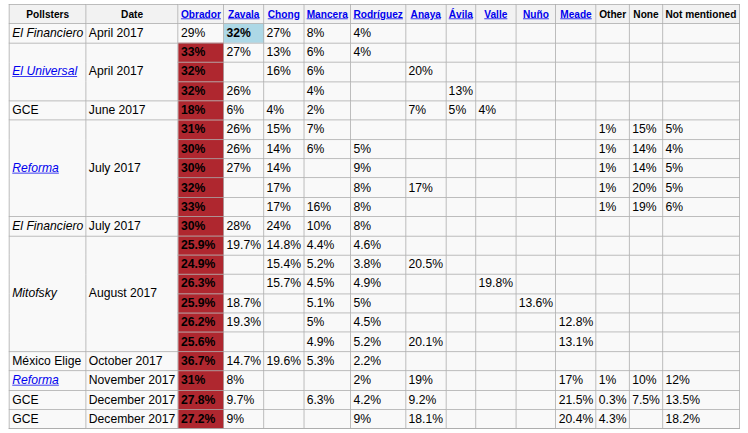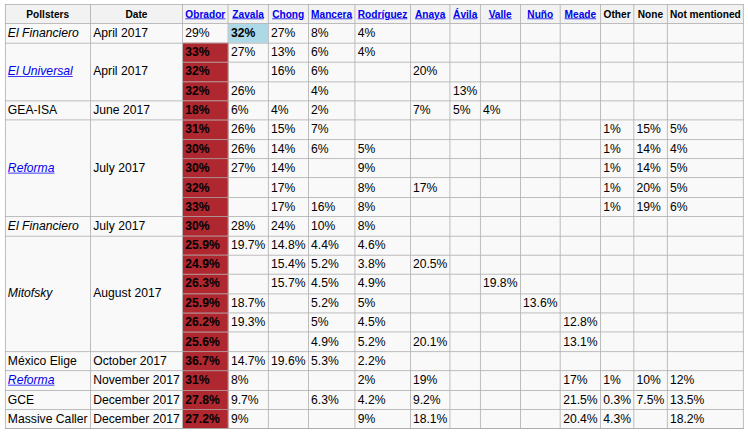 <table class="wikitable sortable" style="margin:1em auto;">
 <tr>
 <th><small>Pollsters</small></th>
 <th><small>Date</small></th>
 <th><small><a href='#'>Obrador</a></small></th>
 <th><small><a href='#'>Zavala</a></small></th>
 <th><small><a href='#'>Chong</a></small></th>
 <th><small><a href='#'>Mancera</a></small></th>
 <th><small><a href='#'>Rodríguez</a></small></th>
 <th><small><a href='#'>Anaya</a></small></th>
 <th><small><a href='#'>Ávila</a></small></th>
 <th><small><a href='#'>Valle</a></small></th>
 <th><small><a href='#'>Nuño</a></small></th>
 <th><small><a href='#'>Meade</a></small></th>
 <th><small>Other</small></th>
 <th><small>None</small></th>
 <th><small>Not mentioned</small></th>
 </tr>
 <tr>
 <td><em>El Financiero</em></td>
 <td>April 2017</td>
 <td>29%</td>
 <td bgcolor="Lightblue"><strong>32%</strong></td>
 <td>27%</td>
 <td>8%</td>
 <td>4%</td>
 <td></td>
 <td></td>
 <td></td>
 <td></td>
 <td></td>
 <td></td>
 <td></td>
 <td></td>
 </tr>
 <tr>
 <td rowspan=3><em><a href='#'>El Universal</a></em></td>
 <td rowspan=3>April 2017</td>
 <td bgcolor="#af272f"><strong>33%</strong></td>
 <td>27%</td>
 <td>13%</td>
 <td>6%</td>
 <td>4%</td>
 <td></td>
 <td></td>
 <td></td>
 <td></td>
 <td></td>
 <td></td>
 <td></td>
 <td></td>
 </tr>
 <tr>
 <td bgcolor="#af272f"><strong>32%</strong></td>
 <td></td>
 <td>16%</td>
 <td>6%</td>
 <td></td>
 <td>20%</td>
 <td></td>
 <td></td>
 <td></td>
 <td></td>
 <td></td>
 <td></td>
 <td></td>
 </tr>
 <tr>
 <td bgcolor="#af272f"><strong>32%</strong></td>
 <td>26%</td>
 <td></td>
 <td>4%</td>
 <td></td>
 <td></td>
 <td>13%</td>
 <td></td>
 <td></td>
 <td></td>
 <td></td>
 <td></td>
 <td></td>
 </tr>
 <tr>
-<td>GCE</td>
+<td>GEA-ISA</td>
 <td>June 2017</td>
 <td bgcolor="#af272f"><strong>18%</strong></td>
 <td>6%</td>
 <td>4%</td>
 <td>2%</td>
 <td></td>
 <td>7%</td>
 <td>5%</td>
 <td>4%</td>
 <td></td>
 <td></td>
 <td></td>
 <td></td>
 <td></td>
 </tr>
 <tr>
 <td rowspan=5><em><a href='#'>Reforma</a></em></td>
 <td rowspan=5>July 2017</td>
 <td bgcolor="#af272f"><strong>31%</strong></td>
 <td>26%</td>
 <td>15%</td>
 <td>7%</td>
 <td></td>
 <td></td>
 <td></td>
 <td></td>
 <td></td>
 <td></td>
 <td>1%</td>
 <td>15%</td>
 <td>5%</td>
 </tr>
 <tr>
 <td bgcolor="#af272f"><strong>30%</strong></td>
 <td>26%</td>
 <td>14%</td>
 <td>6%</td>
 <td>5%</td>
 <td></td>
 <td></td>
 <td></td>
 <td></td>
 <td></td>
 <td>1%</td>
 <td>14%</td>
 <td>4%</td>
 </tr>
 <tr>
 <td bgcolor="#af272f"><strong>30%</strong></td>
 <td>27%</td>
 <td>14%</td>
 <td></td>
 <td>9%</td>
 <td></td>
 <td></td>
 <td></td>
 <td></td>
 <td></td>
 <td>1%</td>
 <td>14%</td>
 <td>5%</td>
 </tr>
 <tr>
 <td bgcolor="#af272f"><strong>32%</strong></td>
 <td></td>
 <td>17%</td>
 <td></td>
 <td>8%</td>
 <td>17%</td>
 <td></td>
 <td></td>
 <td></td>
 <td></td>
 <td>1%</td>
 <td>20%</td>
 <td>5%</td>
 </tr>
 <tr>
 <td bgcolor="#af272f"><strong>33%</strong></td>
 <td></td>
 <td>17%</td>
 <td>16%</td>
 <td>8%</td>
 <td></td>
 <td></td>
 <td></td>
 <td></td>
 <td></td>
 <td>1%</td>
 <td>19%</td>
 <td>6%</td>
 </tr>
 <tr>
 <td><em>El Financiero</em></td>
 <td>July 2017</td>
 <td bgcolor="#af272f"><strong>30%</strong></td>
 <td>28%</td>
 <td>24%</td>
 <td>10%</td>
 <td>8%</td>
 <td></td>
 <td></td>
 <td></td>
 <td></td>
 <td></td>
 <td></td>
 <td></td>
 <td></td>
 </tr>
 <tr>
 <td rowspan=6><em>Mitofsky</em></td>
 <td rowspan=6>August 2017</td>
 <td bgcolor="#af272f"><strong>25.9%</strong></td>
 <td>19.7%</td>
 <td>14.8%</td>
 <td>4.4%</td>
 <td>4.6%</td>
 <td></td>
 <td></td>
 <td></td>
 <td></td>
 <td></td>
 <td></td>
 <td></td>
 <td></td>
 </tr>
 <tr>
 <td bgcolor="#af272f"><strong>24.9%</strong></td>
 <td></td>
 <td>15.4%</td>
 <td>5.2%</td>
 <td>3.8%</td>
 <td>20.5%</td>
 <td></td>
 <td></td>
 <td></td>
 <td></td>
 <td></td>
 <td></td>
 <td></td>
 </tr>
 <tr>
 <td bgcolor="#af272f"><strong>26.3%</strong></td>
 <td></td>
 <td>15.7%</td>
 <td>4.5%</td>
 <td>4.9%</td>
 <td></td>
 <td></td>
 <td>19.8%</td>
 <td></td>
 <td></td>
 <td></td>
 <td></td>
 <td></td>
 </tr>
 <tr>
 <td bgcolor="#af272f"><strong>25.9%</strong></td>
 <td>18.7%</td>
 <td></td>
-<td>5.1%</td>
+<td>5.2%</td>
 <td>5%</td>
 <td></td>
 <td></td>
 <td></td>
 <td>13.6%</td>
 <td></td>
 <td></td>
 <td></td>
 <td></td>
 </tr>
 <tr>
 <td bgcolor="#af272f"><strong>26.2%</strong></td>
 <td>19.3%</td>
 <td></td>
 <td>5%</td>
 <td>4.5%</td>
 <td></td>
 <td></td>
 <td></td>
 <td></td>
 <td>12.8%</td>
 <td></td>
 <td></td>
 <td></td>
 </tr>
 <tr>
 <td bgcolor="#af272f"><strong>25.6%</strong></td>
 <td></td>
 <td></td>
 <td>4.9%</td>
 <td>5.2%</td>
 <td>20.1%</td>
 <td></td>
 <td></td>
 <td></td>
 <td>13.1%</td>
 <td></td>
 <td></td>
 <td></td>
 </tr>
 <tr>
 <td>México Elige</td>
 <td>October 2017</td>
 <td bgcolor="#af272f"><strong>36.7%</strong></td>
 <td>14.7%</td>
 <td>19.6%</td>
 <td>5.3%</td>
 <td>2.2%</td>
 <td></td>
 <td></td>
 <td></td>
 <td></td>
 <td></td>
 <td></td>
 <td></td>
 <td></td>
 </tr>
 <tr>
 <td><em><a href='#'>Reforma</a></em></td>
 <td>November 2017</td>
 <td bgcolor="#af272f"><strong>31%</strong></td>
 <td>8%</td>
 <td></td>
 <td></td>
 <td>2%</td>
 <td>19%</td>
 <td></td>
 <td></td>
 <td></td>
 <td>17%</td>
 <td>1%</td>
 <td>10%</td>
 <td>12%</td>
 </tr>
 <tr>
 <td>GCE</td>
 <td>December 2017</td>
 <td bgcolor="#af272f"><strong>27.8%</strong></td>
 <td>9.7%</td>
 <td></td>
 <td>6.3%</td>
 <td>4.2%</td>
 <td>9.2%</td>
 <td></td>
 <td></td>
 <td></td>
 <td>21.5%</td>
 <td>0.3%</td>
 <td>7.5%</td>
 <td>13.5%</td>
 </tr>
 <tr>
-<td>GCE</td>
+<td>Massive Caller</td>
 <td>December 2017</td>
 <td bgcolor="#af272f"><strong>27.2%</strong></td>
 <td>9%</td>
 <td></td>
 <td></td>
 <td>9%</td>
 <td>18.1%</td>
 <td></td>
 <td></td>
 <td></td>
 <td>20.4%</td>
 <td>4.3%</td>
 <td></td>
 <td>18.2%</td>
 </tr>
 <tr>
 </tr>
 </table>
